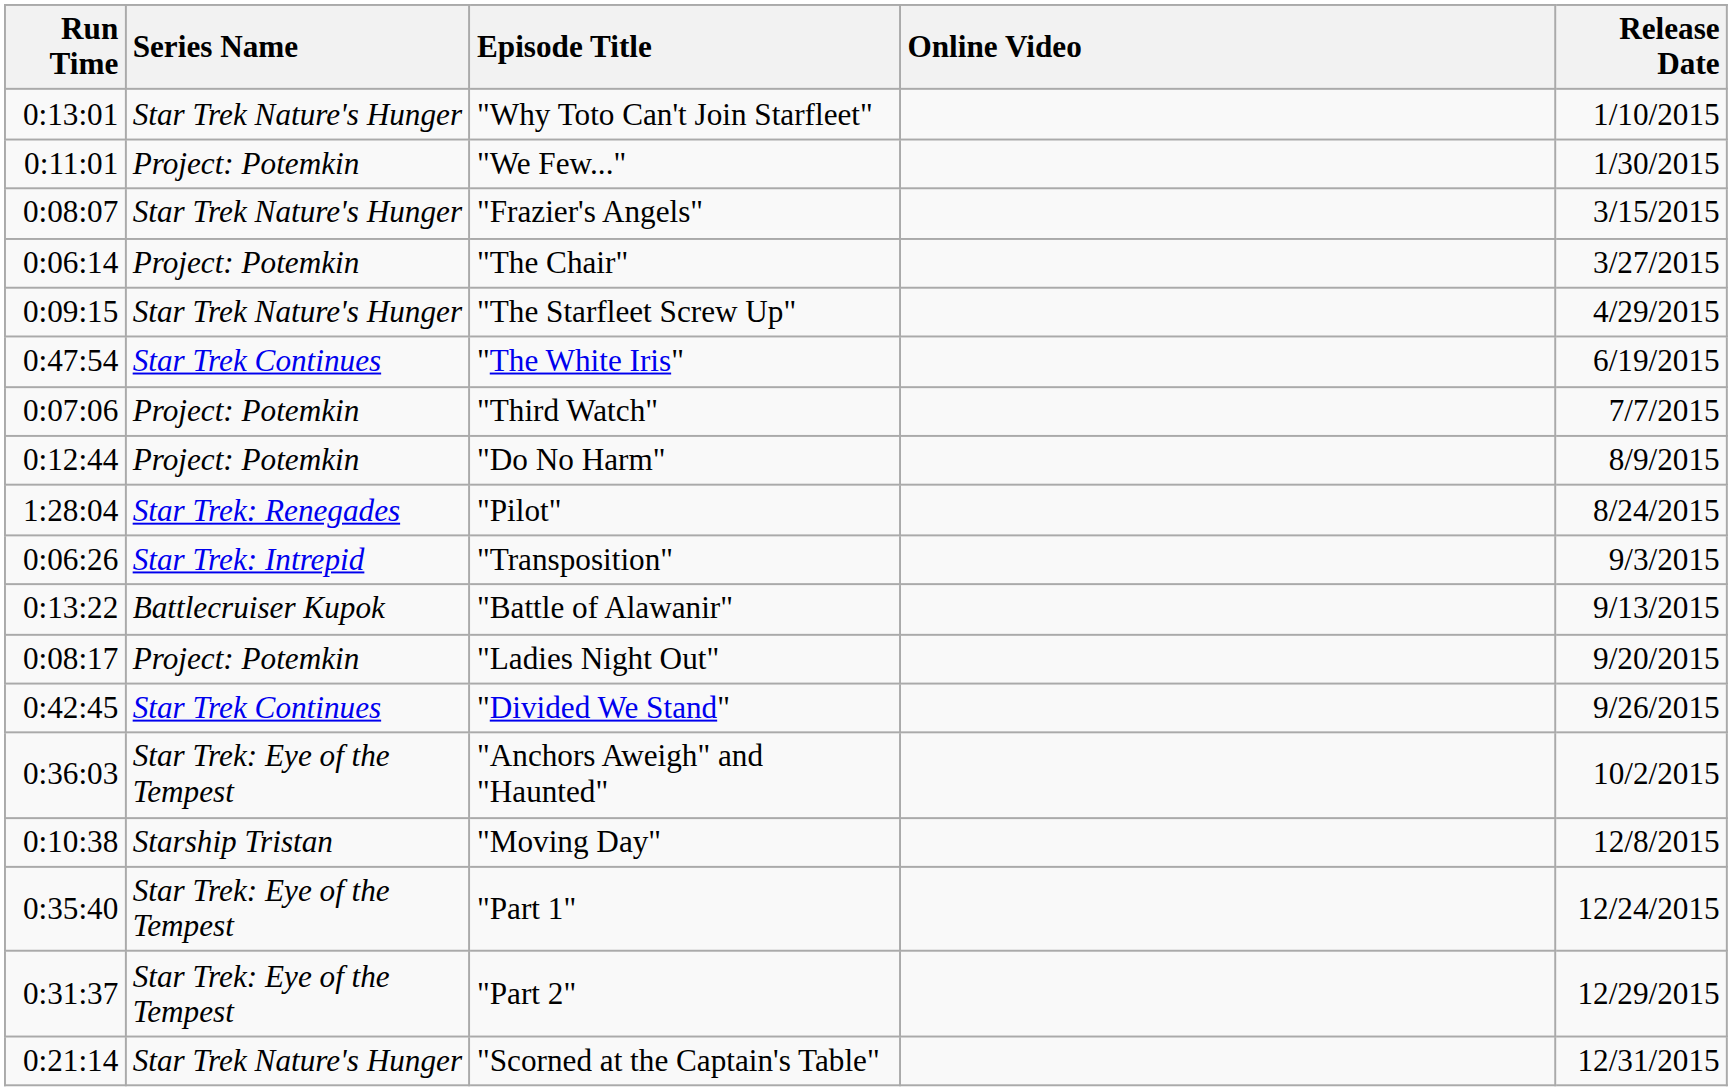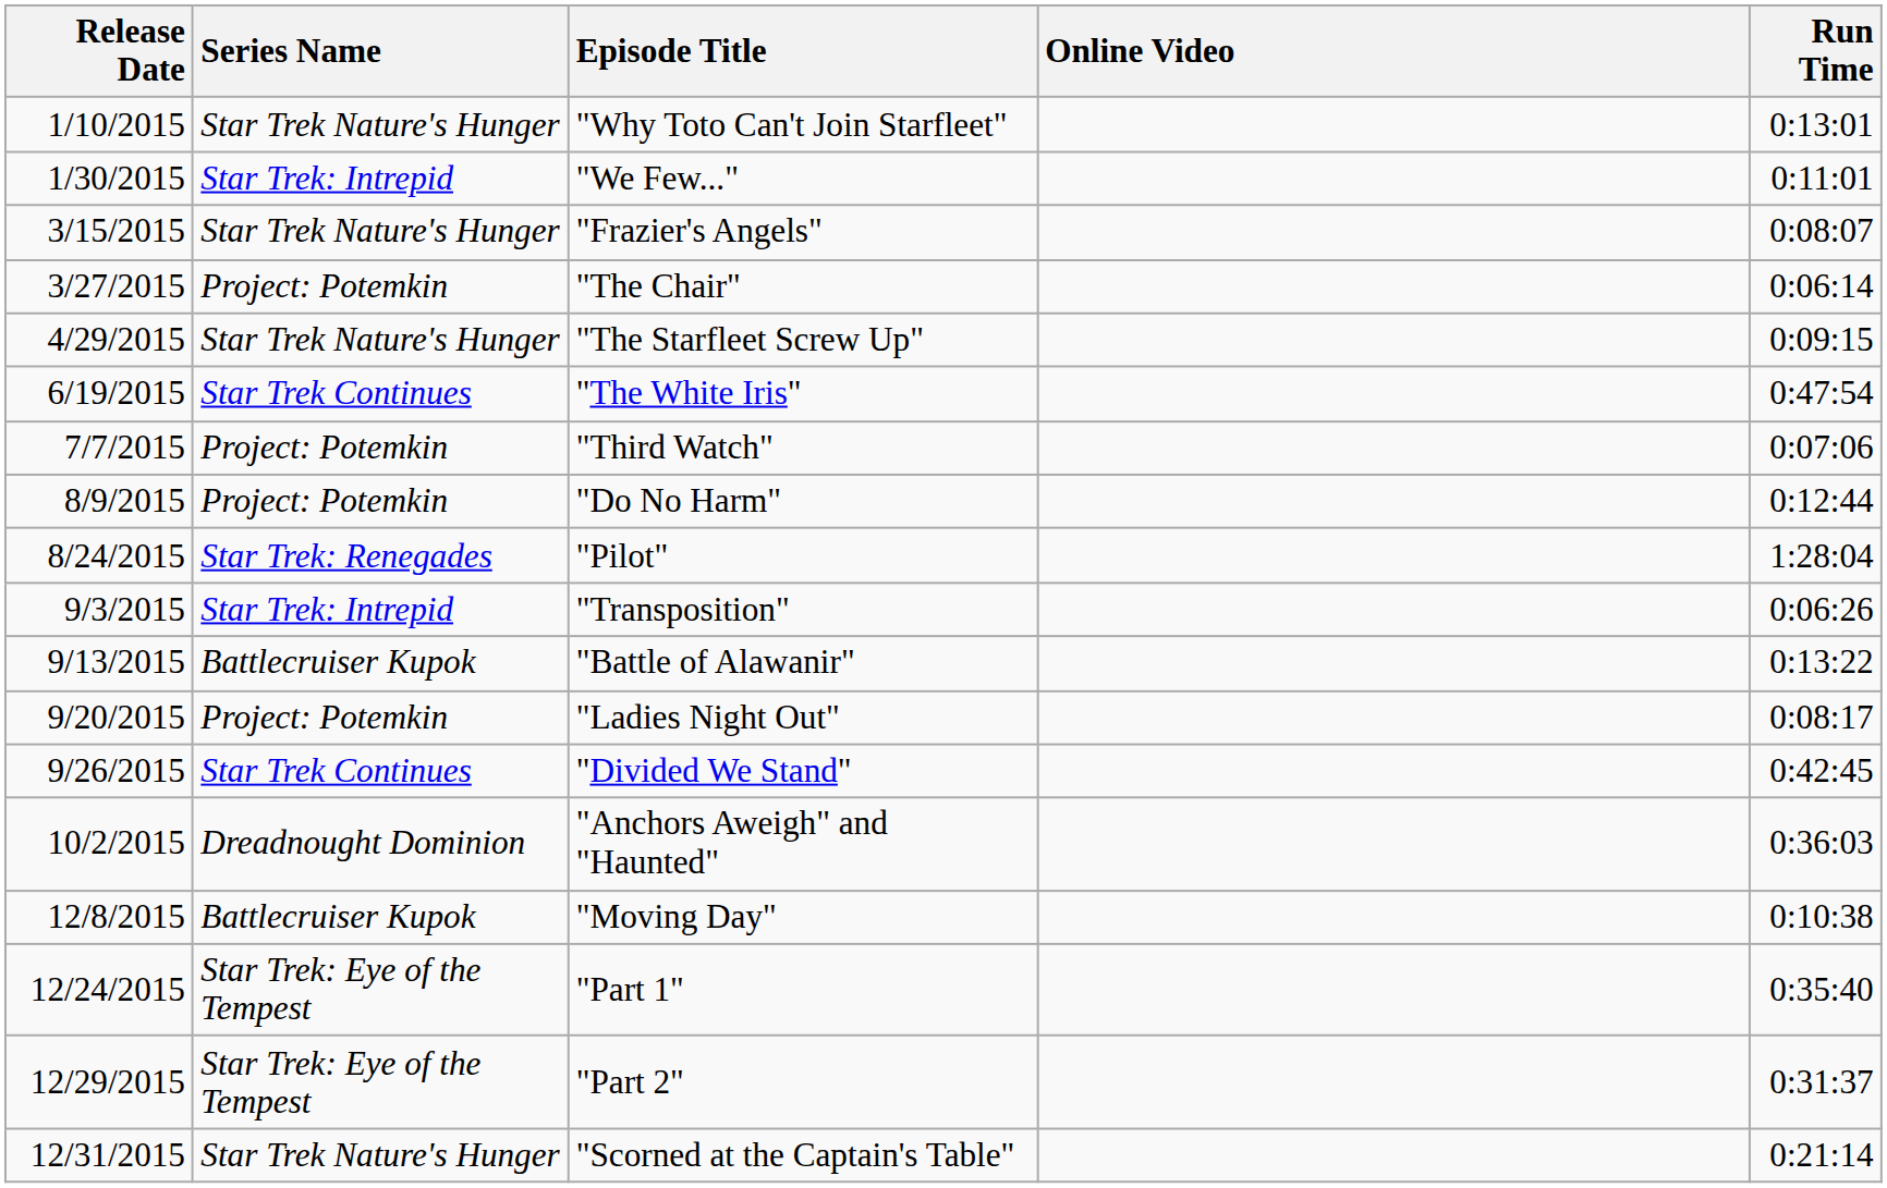 <table class="wikitable" width=100%>
 <tr>
-<th style="text-align:right; width: 7%;"><strong>Run Time</strong></th>
+<th style="text-align:right; width: 10%;"><strong>Release Date</strong></th>
 <th style="text-align:left; width: 20%;"><strong>Series Name</strong></th>
 <th style="text-align:left; width: 25%;"><strong>Episode Title</strong></th>
 <th style="text-align:left; width: 38%;"><strong>Online Video</strong></th>
-<th style="text-align:right; width: 10%;"><strong>Release Date</strong></th>
+<th style="text-align:right; width: 7%;"><strong>Run Time</strong></th>
 </tr>
 <tr>
-<td style="text-align:right;">0:13:01</td>
+<td style="text-align:right;">1/10/2015</td>
 <td><em>Star Trek Nature's Hunger</em></td>
 <td>"Why Toto Can't Join Starfleet" </td>
 <td><small></small></td>
-<td style="text-align:right;">1/10/2015</td>
+<td style="text-align:right;">0:13:01</td>
 </tr>
 <tr>
-<td style="text-align:right;">0:11:01</td>
-<td><em>Project: Potemkin</em></td>
+<td style="text-align:right;">1/30/2015</td>
+<td><em><a href='#'>Star Trek: Intrepid</a></em></td>
 <td>"We Few..." </td>
 <td><small></small></td>
-<td style="text-align:right;">1/30/2015</td>
+<td style="text-align:right;">0:11:01</td>
 </tr>
 <tr>
-<td style="text-align:right;">0:08:07</td>
+<td style="text-align:right;">3/15/2015</td>
 <td><em>Star Trek Nature's Hunger</em></td>
 <td>"Frazier's Angels" </td>
 <td><small></small></td>
-<td style="text-align:right;">3/15/2015</td>
+<td style="text-align:right;">0:08:07</td>
 </tr>
 <tr>
-<td style="text-align:right;">0:06:14</td>
+<td style="text-align:right;">3/27/2015</td>
 <td><em>Project: Potemkin</em></td>
 <td>"The Chair" </td>
 <td><small></small></td>
-<td style="text-align:right;">3/27/2015</td>
+<td style="text-align:right;">0:06:14</td>
 </tr>
 <tr>
-<td style="text-align:right;">0:09:15</td>
+<td style="text-align:right;">4/29/2015</td>
 <td><em>Star Trek Nature's Hunger</em></td>
 <td>"The Starfleet Screw Up" </td>
 <td><small></small></td>
-<td style="text-align:right;">4/29/2015</td>
+<td style="text-align:right;">0:09:15</td>
 </tr>
 <tr>
-<td style="text-align:right;">0:47:54</td>
+<td style="text-align:right;">6/19/2015</td>
 <td><em><a href='#'>Star Trek Continues</a></em></td>
 <td>"<a href='#'>The White Iris</a>" </td>
 <td><small></small></td>
-<td style="text-align:right;">6/19/2015</td>
+<td style="text-align:right;">0:47:54</td>
 </tr>
 <tr>
-<td style="text-align:right;">0:07:06</td>
+<td style="text-align:right;">7/7/2015</td>
 <td><em>Project: Potemkin</em></td>
 <td>"Third Watch" </td>
 <td><small></small></td>
-<td style="text-align:right;">7/7/2015</td>
+<td style="text-align:right;">0:07:06</td>
 </tr>
 <tr>
-<td style="text-align:right;">0:12:44</td>
+<td style="text-align:right;">8/9/2015</td>
 <td><em>Project: Potemkin</em></td>
 <td>"Do No Harm" </td>
 <td><small></small></td>
-<td style="text-align:right;">8/9/2015</td>
+<td style="text-align:right;">0:12:44</td>
 </tr>
 <tr>
-<td style="text-align:right;">1:28:04</td>
+<td style="text-align:right;">8/24/2015</td>
 <td><em><a href='#'>Star Trek: Renegades</a></em></td>
 <td>"Pilot" </td>
 <td><small></small></td>
-<td style="text-align:right;">8/24/2015</td>
+<td style="text-align:right;">1:28:04</td>
 </tr>
 <tr>
-<td style="text-align:right;">0:06:26</td>
+<td style="text-align:right;">9/3/2015</td>
 <td><em><a href='#'>Star Trek: Intrepid</a></em></td>
 <td>"Transposition" </td>
 <td><small></small></td>
-<td style="text-align:right;">9/3/2015</td>
+<td style="text-align:right;">0:06:26</td>
 </tr>
 <tr>
-<td style="text-align:right;">0:13:22</td>
+<td style="text-align:right;">9/13/2015</td>
 <td><em>Battlecruiser Kupok</em></td>
 <td>"Battle of Alawanir" </td>
 <td><small></small></td>
-<td style="text-align:right;">9/13/2015</td>
+<td style="text-align:right;">0:13:22</td>
 </tr>
 <tr>
-<td style="text-align:right;">0:08:17</td>
+<td style="text-align:right;">9/20/2015</td>
 <td><em>Project: Potemkin</em></td>
 <td>"Ladies Night Out" </td>
 <td><small></small></td>
-<td style="text-align:right;">9/20/2015</td>
+<td style="text-align:right;">0:08:17</td>
 </tr>
 <tr>
-<td style="text-align:right;">0:42:45</td>
+<td style="text-align:right;">9/26/2015</td>
 <td><em><a href='#'>Star Trek Continues</a></em></td>
 <td>"<a href='#'>Divided We Stand</a>" </td>
 <td><small></small></td>
-<td style="text-align:right;">9/26/2015</td>
+<td style="text-align:right;">0:42:45</td>
 </tr>
 <tr>
-<td style="text-align:right;">0:36:03</td>
-<td><em>Star Trek: Eye of the Tempest</em></td>
+<td style="text-align:right;">10/2/2015</td>
+<td><em>Dreadnought Dominion</em></td>
 <td>"Anchors Aweigh"  and "Haunted" </td>
 <td><small></small></td>
-<td style="text-align:right;">10/2/2015</td>
+<td style="text-align:right;">0:36:03</td>
 </tr>
 <tr>
-<td style="text-align:right;">0:10:38</td>
-<td><em>Starship Tristan</em></td>
+<td style="text-align:right;">12/8/2015</td>
+<td><em>Battlecruiser Kupok</em></td>
 <td>"Moving Day" </td>
 <td><small></small></td>
-<td style="text-align:right;">12/8/2015</td>
+<td style="text-align:right;">0:10:38</td>
 </tr>
 <tr>
-<td style="text-align:right;">0:35:40</td>
+<td style="text-align:right;">12/24/2015</td>
 <td><em>Star Trek: Eye of the Tempest</em></td>
 <td>"Part 1" </td>
 <td><small></small></td>
-<td style="text-align:right;">12/24/2015</td>
+<td style="text-align:right;">0:35:40</td>
 </tr>
 <tr>
-<td style="text-align:right;">0:31:37</td>
+<td style="text-align:right;">12/29/2015</td>
 <td><em>Star Trek: Eye of the Tempest</em></td>
 <td>"Part 2" </td>
 <td><small></small></td>
-<td style="text-align:right;">12/29/2015</td>
+<td style="text-align:right;">0:31:37</td>
 </tr>
 <tr>
-<td style="text-align:right;">0:21:14</td>
+<td style="text-align:right;">12/31/2015</td>
 <td><em>Star Trek Nature's Hunger</em></td>
 <td>"Scorned at the Captain's Table" </td>
 <td><small></small></td>
-<td style="text-align:right;">12/31/2015</td>
+<td style="text-align:right;">0:21:14</td>
 </tr>
 </table>
